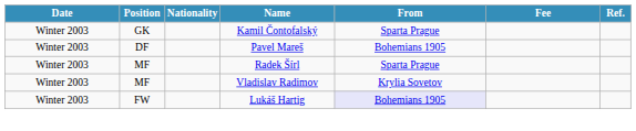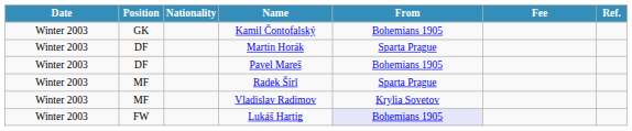 <table class="wikitable"  style="text-align:center; font-size:90%; ">
 <tr>
 <th style="background:#348EB9; color:white; width:150px;">Date</th>
 <th style="background:#348EB9; color:white; width:55px;">Position</th>
 <th style="background:#348EB9; color:white; width:55px;">Nationality</th>
 <th style="background:#348EB9; color:white; width:150px;">Name</th>
 <th style="background:#348EB9; color:white; width:200px;">From</th>
 <th style="background:#348EB9; color:white; width:150px;">Fee</th>
 <th style="background:#348EB9; color:white; width:35px;">Ref.</th>
 </tr>
 <tr>
 <td>Winter 2003</td>
 <td>GK</td>
 <td></td>
 <td><a href='#'>Kamil Čontofalský</a></td>
+<td><a href='#'>Bohemians 1905</a></td>
+<td></td>
+<td></td>
+</tr>
+<tr>
+<td>Winter 2003</td>
+<td>DF</td>
+<td></td>
+<td><a href='#'>Martin Horák</a></td>
 <td><a href='#'>Sparta Prague</a></td>
 <td></td>
 <td></td>
 </tr>
 <tr>
 <td>Winter 2003</td>
 <td>DF</td>
 <td></td>
 <td><a href='#'>Pavel Mareš</a></td>
 <td><a href='#'>Bohemians 1905</a></td>
 <td></td>
 <td></td>
 </tr>
 <tr>
 <td>Winter 2003</td>
 <td>MF</td>
 <td></td>
 <td><a href='#'>Radek Šírl</a></td>
 <td><a href='#'>Sparta Prague</a></td>
 <td></td>
 <td></td>
 </tr>
 <tr>
 <td>Winter 2003</td>
 <td>MF</td>
 <td></td>
 <td><a href='#'>Vladislav Radimov</a></td>
 <td><a href='#'>Krylia Sovetov</a></td>
 <td></td>
 <td></td>
 </tr>
 <tr>
 <td>Winter 2003</td>
 <td>FW</td>
 <td></td>
 <td><a href='#'>Lukáš Hartig</a></td>
 <td style="background: lavender;"><a href='#'>Bohemians 1905</a></td>
 <td></td>
 <td></td>
 </tr>
 </table>
